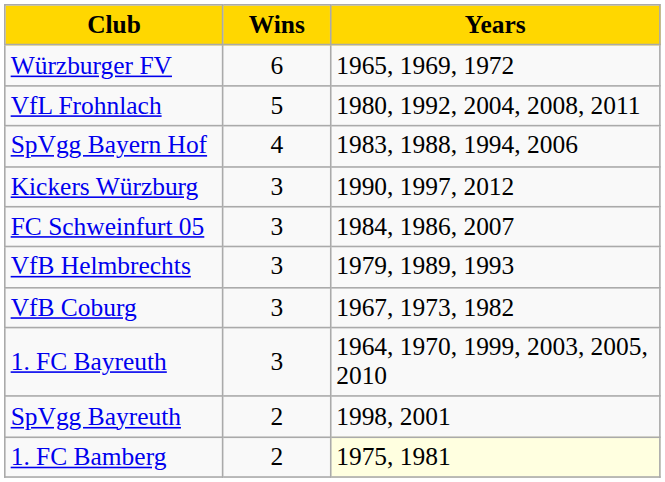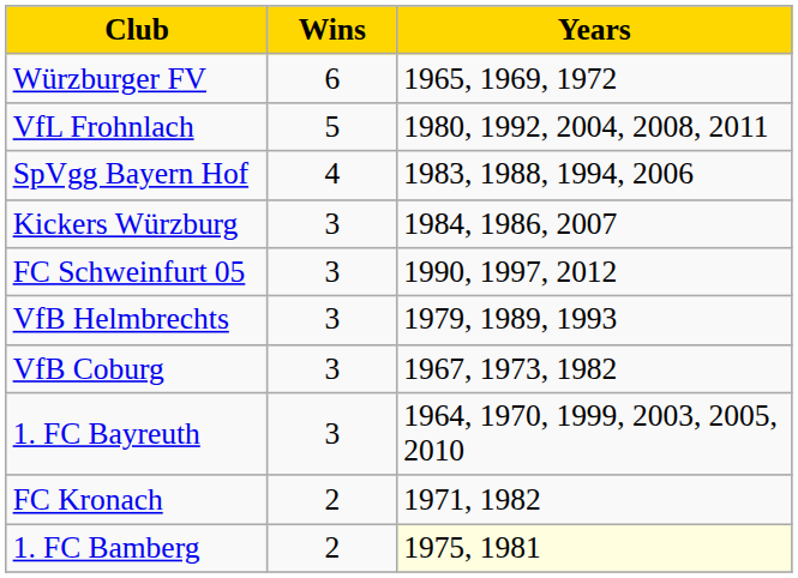 <table class="wikitable">
 <tr align="center" style="background:#FFD700">
 <td width="130"><strong>Club</strong></td>
 <td width="60"><strong>Wins</strong></td>
 <td width="200"><strong>Years</strong></td>
 </tr>
 <tr>
 <td><a href='#'>Würzburger FV</a></td>
 <td align="center">6</td>
 <td>1965, 1969, 1972</td>
 </tr>
 <tr>
 <td><a href='#'>VfL Frohnlach</a></td>
 <td align="center">5</td>
 <td>1980, 1992, 2004, 2008, 2011</td>
 </tr>
 <tr>
 <td><a href='#'>SpVgg Bayern Hof</a></td>
 <td align="center">4</td>
 <td>1983, 1988, 1994, 2006</td>
 </tr>
 <tr>
 <td><a href='#'>Kickers Würzburg</a></td>
 <td align="center">3</td>
-<td>1990, 1997, 2012</td>
+<td>1984, 1986, 2007</td>
 </tr>
 <tr>
 <td><a href='#'>FC Schweinfurt 05</a></td>
 <td align="center">3</td>
-<td>1984, 1986, 2007</td>
+<td>1990, 1997, 2012</td>
 </tr>
 <tr>
 <td><a href='#'>VfB Helmbrechts</a></td>
 <td align="center">3</td>
 <td>1979, 1989, 1993</td>
 </tr>
 <tr>
 <td><a href='#'>VfB Coburg</a></td>
 <td align="center">3</td>
 <td>1967, 1973, 1982</td>
 </tr>
 <tr>
 <td><a href='#'>1. FC Bayreuth</a></td>
 <td align="center">3</td>
 <td>1964, 1970, 1999, 2003, 2005, 2010</td>
 </tr>
 <tr>
-<td><a href='#'>SpVgg Bayreuth</a></td>
+<td><a href='#'>FC Kronach</a></td>
 <td align="center">2</td>
-<td>1998, 2001</td>
+<td>1971, 1982</td>
 </tr>
 <tr>
 <td><a href='#'>1. FC Bamberg</a></td>
 <td align="center">2</td>
 <td style="background: lightyellow;">1975, 1981</td>
 </tr>
 </table>
